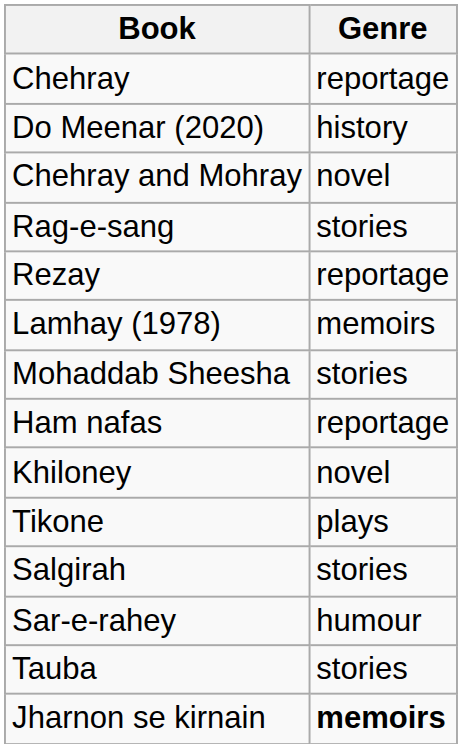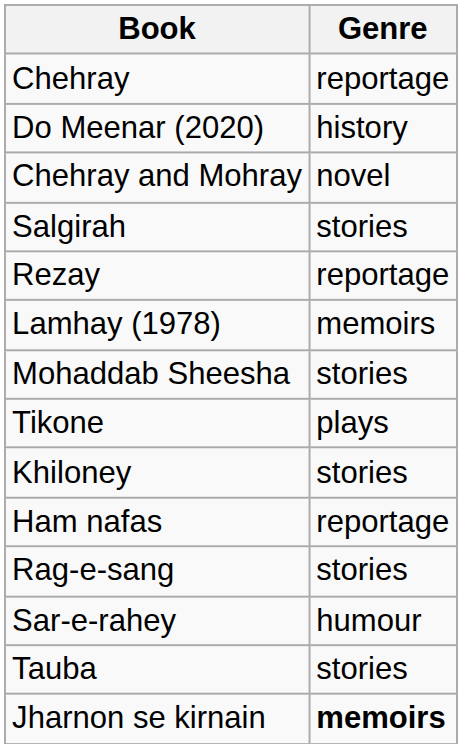 <table class="wikitable">
 <tr>
 <th>Book</th>
 <th>Genre</th>
 </tr>
 <tr>
 <td>Chehray</td>
 <td>reportage</td>
 </tr>
 <tr>
 <td>Do Meenar (2020)</td>
 <td>history</td>
 </tr>
 <tr>
 <td>Chehray and Mohray</td>
 <td>novel</td>
 </tr>
 <tr>
-<td>Rag-e-sang</td>
+<td>Salgirah</td>
 <td>stories</td>
 </tr>
 <tr>
 <td>Rezay</td>
 <td>reportage</td>
 </tr>
 <tr>
 <td>Lamhay (1978)</td>
 <td>memoirs</td>
 </tr>
 <tr>
 <td>Mohaddab Sheesha</td>
 <td>stories</td>
 </tr>
 <tr>
+<td>Tikone</td>
+<td>plays</td>
+</tr>
+<tr>
+<td>Khiloney</td>
+<td>stories</td>
+</tr>
+<tr>
 <td>Ham nafas</td>
 <td>reportage</td>
 </tr>
 <tr>
-<td>Khiloney</td>
-<td>novel</td>
-</tr>
-<tr>
-<td>Tikone</td>
-<td>plays</td>
-</tr>
-<tr>
-<td>Salgirah</td>
+<td>Rag-e-sang</td>
 <td>stories</td>
 </tr>
 <tr>
 <td>Sar-e-rahey</td>
 <td>humour</td>
 </tr>
 <tr>
 <td>Tauba</td>
 <td>stories</td>
 </tr>
 <tr>
 <td>Jharnon se kirnain</td>
 <td><strong>memoirs</strong></td>
 </tr>
 </table>
